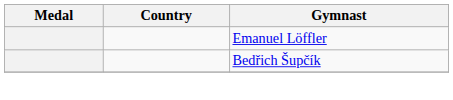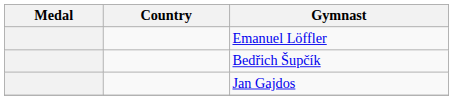 <table class="wikitable" width=500>
 <tr bgcolor="#efefef">
 <th>Medal</th>
 <th>Country</th>
 <th>Gymnast</th>
 </tr>
 <tr>
 <th></th>
 <td></td>
 <td><a href='#'>Emanuel Löffler</a></td>
 </tr>
 <tr>
 <th></th>
 <td></td>
 <td><a href='#'>Bedřich Šupčík</a></td>
 </tr>
 <tr>
+<th></th>
+<td></td>
+<td><a href='#'>Jan Gajdos</a></td>
+</tr>
+<tr>
 </tr>
 </table>
